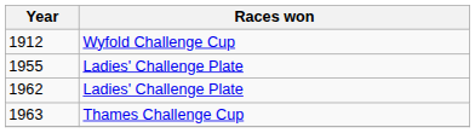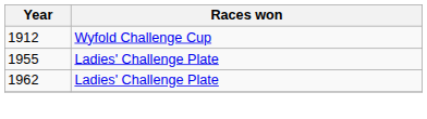 <table class="wikitable">
 <tr>
 <th width=70>Year</th>
 <th width=400>Races won</th>
 </tr>
 <tr>
 <td>1912</td>
 <td><a href='#'>Wyfold Challenge Cup</a></td>
 </tr>
 <tr>
 <td>1955</td>
 <td><a href='#'>Ladies' Challenge Plate</a></td>
 </tr>
 <tr>
 <td>1962</td>
 <td><a href='#'>Ladies' Challenge Plate</a></td>
 </tr>
 <tr>
-<td>1963</td>
-<td><a href='#'>Thames Challenge Cup</a></td>
-</tr>
-<tr>
 </tr>
 </table>
